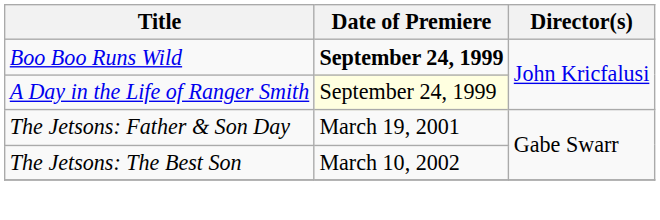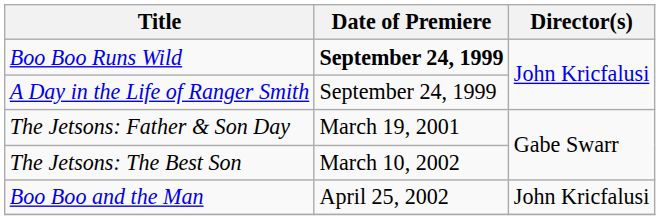 <table class="wikitable" border="1">
 <tr>
 <th>Title</th>
 <th>Date of Premiere</th>
 <th>Director(s)</th>
 </tr>
 <tr>
 <td><em><a href='#'>Boo Boo Runs Wild</a></em></td>
 <td><strong>September 24, 1999</strong></td>
 <td rowspan="2"><a href='#'>John Kricfalusi</a></td>
 </tr>
 <tr>
 <td><em><a href='#'>A Day in the Life of Ranger Smith</a></em></td>
-<td style="background: lightyellow;">September 24, 1999</td>
+<td>September 24, 1999</td>
 </tr>
 <tr>
 <td><em>The Jetsons: Father & Son Day</em></td>
 <td>March 19, 2001</td>
 <td rowspan="2">Gabe Swarr</td>
 </tr>
 <tr>
 <td><em>The Jetsons: The Best Son</em></td>
 <td>March 10, 2002</td>
 </tr>
 <tr>
+<td><em><a href='#'>Boo Boo and the Man</a></em></td>
+<td>April 25, 2002</td>
+<td>John Kricfalusi</td>
+</tr>
+<tr>
 </tr>
 </table>
